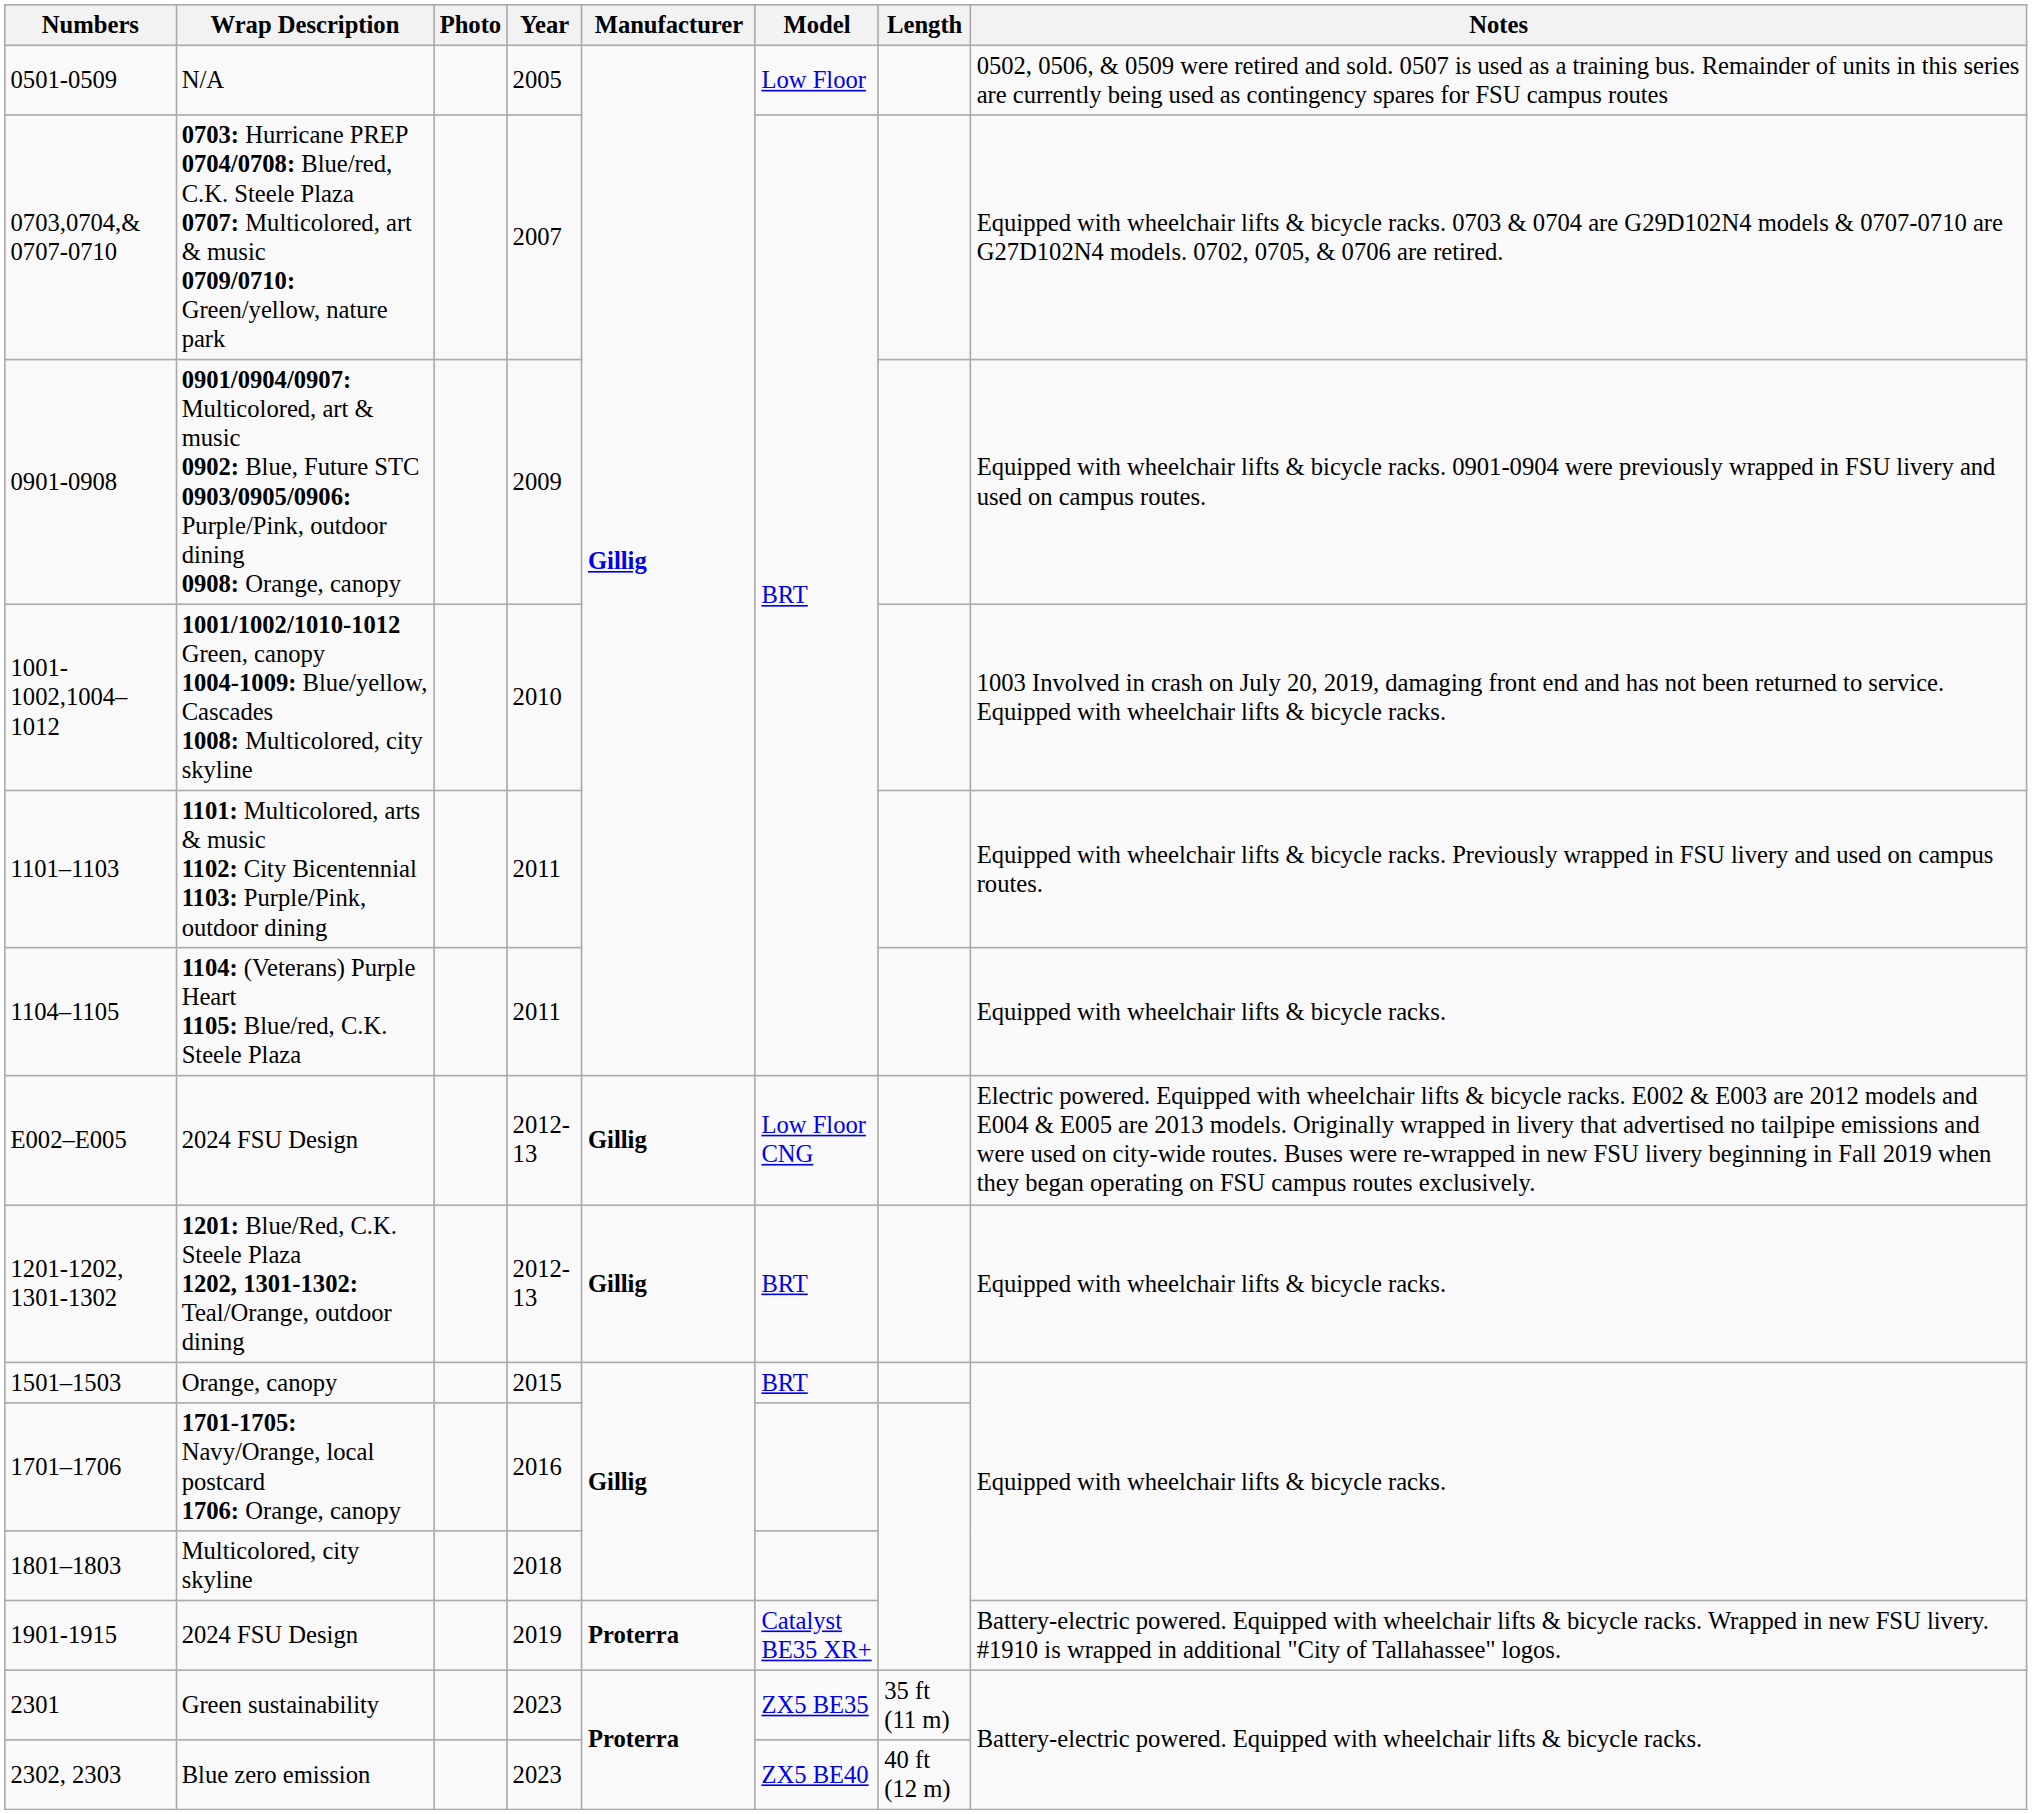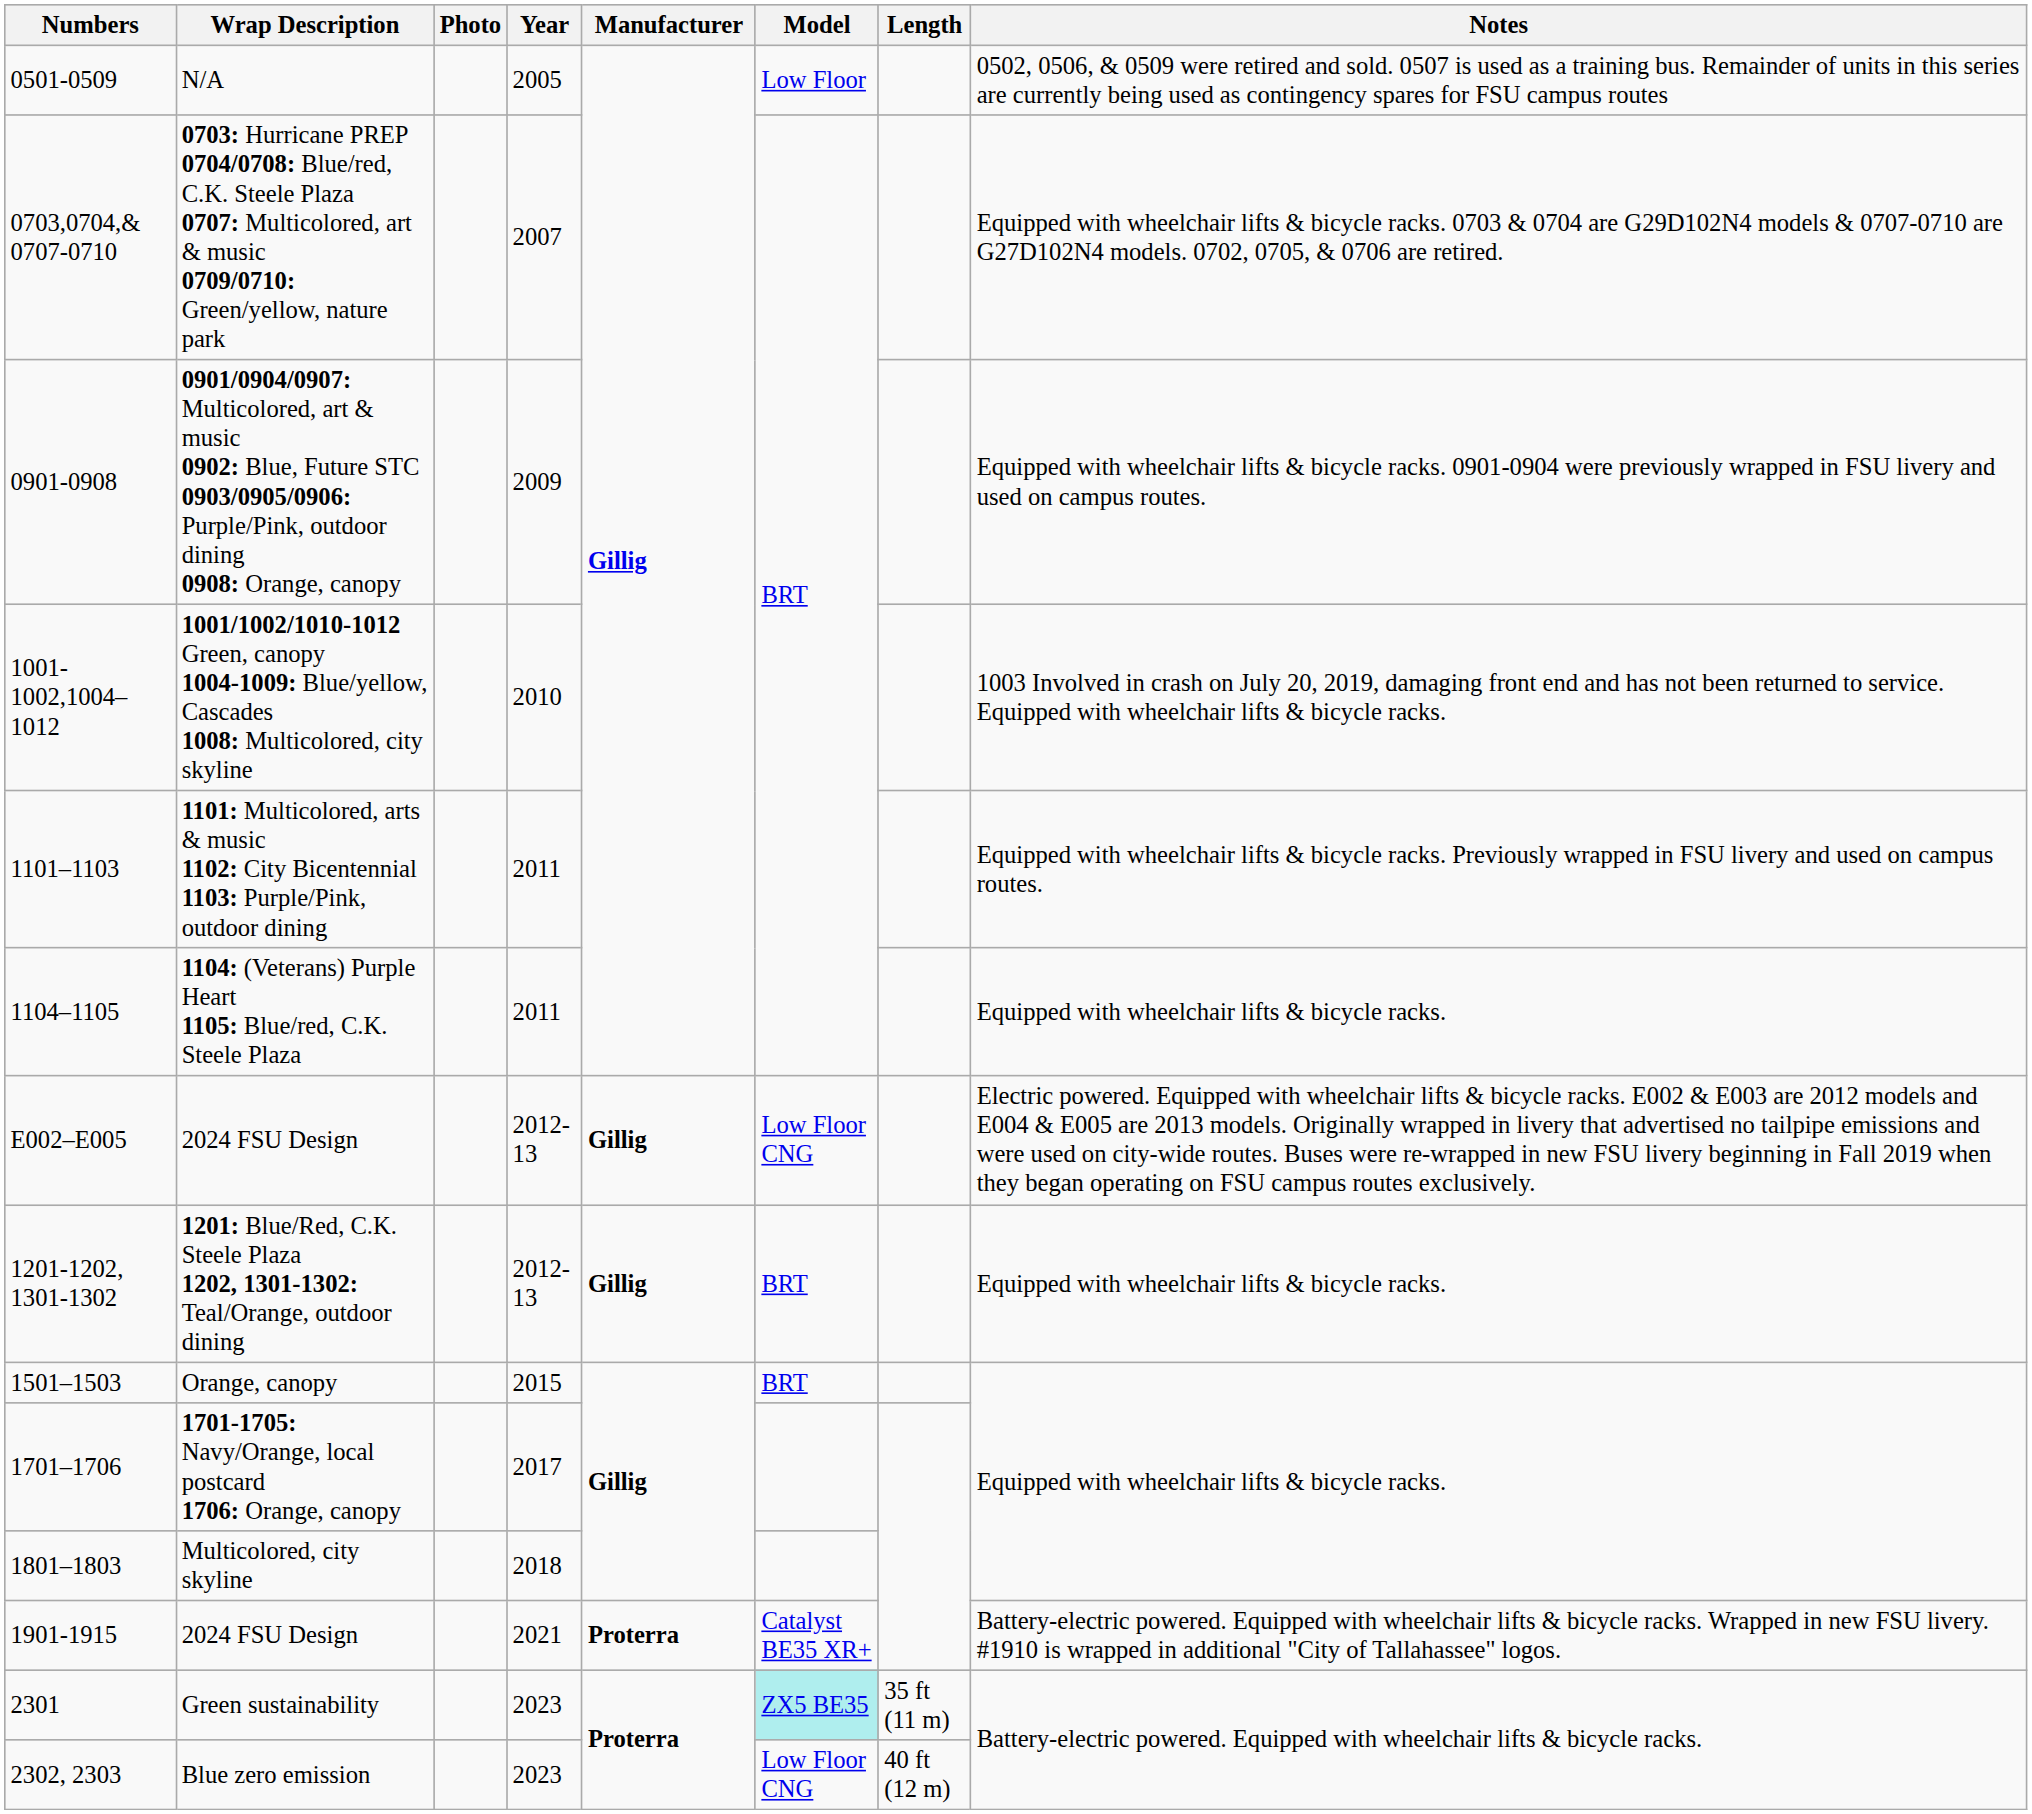 <table class="wikitable" style="font-size:95%;">
 <tr>
 <th>Numbers</th>
 <th>Wrap Description</th>
 <th>Photo</th>
 <th>Year</th>
 <th style="width:100px;">Manufacturer</th>
 <th>Model</th>
 <th style="width:50px;">Length</th>
 <th>Notes</th>
 </tr>
 <tr>
 <td>0501-0509</td>
 <td>N/A</td>
 <td></td>
 <td>2005</td>
 <td rowspan="6"><strong><a href='#'>Gillig</a></strong></td>
 <td><a href='#'>Low Floor</a></td>
 <td></td>
 <td>0502, 0506, & 0509 were retired and sold. 0507 is used as a training bus. Remainder of units in this series are currently being used as contingency spares for FSU campus routes</td>
 </tr>
 <tr>
 <td>0703,0704,& 0707-0710</td>
 <td><strong>0703:</strong> Hurricane PREP<br><strong>0704/0708:</strong> Blue/red, C.K. Steele Plaza<br><strong>0707:</strong> Multicolored, art & music<br><strong>0709/0710:</strong> Green/yellow, nature park</td>
 <td></td>
 <td>2007</td>
 <td rowspan="5"><a href='#'>BRT</a></td>
 <td></td>
 <td>Equipped with wheelchair lifts & bicycle racks. 0703 & 0704 are G29D102N4 models & 0707-0710 are G27D102N4 models. 0702, 0705, & 0706 are retired.</td>
 </tr>
 <tr>
 <td>0901-0908</td>
 <td><strong>0901/0904/0907:</strong> Multicolored, art & music<br><strong>0902:</strong> Blue, Future STC<br><strong>0903/0905/0906:</strong> Purple/Pink, outdoor dining<br><strong>0908:</strong> Orange, canopy</td>
 <td></td>
 <td>2009</td>
 <td></td>
 <td>Equipped with wheelchair lifts & bicycle racks. 0901-0904 were previously wrapped in FSU livery and used on campus routes.</td>
 </tr>
 <tr>
 <td>1001-1002,1004–1012</td>
 <td><strong>1001/1002/1010-1012</strong> Green, canopy<br><strong>1004-1009:</strong> Blue/yellow, Cascades<br><strong>1008:</strong> Multicolored, city skyline</td>
 <td></td>
 <td>2010</td>
 <td></td>
 <td>1003 Involved in crash on July 20, 2019, damaging front end and has not been returned to service. Equipped with wheelchair lifts & bicycle racks.</td>
 </tr>
 <tr>
 <td>1101–1103</td>
 <td><strong>1101:</strong> Multicolored, arts & music<br><strong>1102:</strong> City Bicentennial<br><strong>1103:</strong> Purple/Pink, outdoor dining</td>
 <td></td>
 <td>2011</td>
 <td></td>
 <td>Equipped with wheelchair lifts & bicycle racks. Previously wrapped in FSU livery and used on campus routes.</td>
 </tr>
 <tr>
 <td>1104–1105</td>
 <td><strong>1104:</strong> (Veterans) Purple Heart<br><strong>1105:</strong> Blue/red, C.K. Steele Plaza</td>
 <td></td>
 <td>2011</td>
 <td></td>
 <td>Equipped with wheelchair lifts & bicycle racks.</td>
 </tr>
 <tr>
 <td>E002–E005</td>
 <td>2024 FSU Design</td>
 <td></td>
 <td>2012-13</td>
 <td><strong>Gillig</strong></td>
 <td><a href='#'>Low Floor CNG</a></td>
 <td></td>
 <td>Electric powered. Equipped with wheelchair lifts & bicycle racks. E002 & E003 are 2012 models and E004 & E005 are 2013 models. Originally wrapped in livery that advertised no tailpipe emissions and were used on city-wide routes. Buses were re-wrapped in new FSU livery beginning in Fall 2019 when they began operating on FSU campus routes exclusively.</td>
 </tr>
 <tr>
 <td>1201-1202, 1301-1302</td>
 <td><strong>1201:</strong> Blue/Red, C.K. Steele Plaza<br><strong>1202, 1301-1302:</strong> Teal/Orange, outdoor dining</td>
 <td></td>
 <td>2012-13</td>
 <td><strong>Gillig</strong></td>
 <td><a href='#'>BRT</a></td>
 <td></td>
 <td>Equipped with wheelchair lifts & bicycle racks.</td>
 </tr>
 <tr>
 <td>1501–1503</td>
 <td>Orange, canopy</td>
 <td></td>
 <td>2015</td>
 <td rowspan="3"><strong>Gillig</strong></td>
 <td><a href='#'>BRT</a></td>
 <td></td>
 <td rowspan="3">Equipped with wheelchair lifts & bicycle racks.</td>
 </tr>
 <tr>
 <td>1701–1706</td>
 <td><strong>1701-1705:</strong> Navy/Orange, local postcard<br><strong>1706:</strong> Orange, canopy</td>
 <td></td>
-<td>2016</td>
+<td>2017</td>
 <td></td>
 <td rowspan="3"></td>
 </tr>
 <tr>
 <td>1801–1803</td>
 <td>Multicolored, city skyline</td>
 <td></td>
 <td>2018</td>
 <td></td>
 </tr>
 <tr>
 <td>1901-1915</td>
 <td>2024 FSU Design</td>
 <td></td>
-<td>2019</td>
+<td>2021</td>
 <td><strong>Proterra</strong></td>
 <td><a href='#'>Catalyst BE35 XR+</a></td>
 <td>Battery-electric powered. Equipped with wheelchair lifts & bicycle racks. Wrapped in new FSU livery. #1910 is wrapped in additional "City of Tallahassee" logos.</td>
 </tr>
 <tr>
 <td>2301</td>
 <td>Green sustainability</td>
 <td></td>
 <td>2023</td>
 <td rowspan="2"><strong>Proterra</strong></td>
-<td><a href='#'>ZX5 BE35</a></td>
+<td style="background: paleturquoise;"><a href='#'>ZX5 BE35</a></td>
 <td>35 ft (11 m)</td>
 <td rowspan="2">Battery-electric powered.  Equipped with wheelchair lifts & bicycle racks.</td>
 </tr>
 <tr>
 <td>2302, 2303</td>
 <td>Blue zero emission</td>
 <td></td>
 <td>2023</td>
-<td><a href='#'>ZX5 BE40</a></td>
+<td><a href='#'>Low Floor CNG</a></td>
 <td>40 ft (12 m)</td>
 </tr>
 </table>
